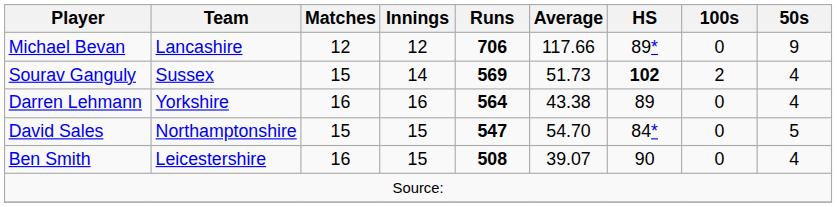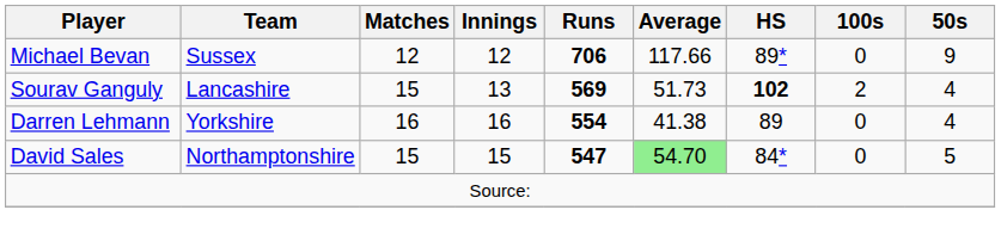 <table class="wikitable" style="text-align:center;">
 <tr>
 <th width=125>Player</th>
 <th width=125>Team</th>
 <th width=60>Matches</th>
 <th width=60>Innings</th>
 <th width=60>Runs</th>
 <th width=60>Average</th>
 <th width=60>HS</th>
 <th width=60>100s</th>
 <th width=60>50s</th>
 </tr>
 <tr>
 <td align="left"><a href='#'>Michael Bevan</a></td>
-<td align="left"><a href='#'>Lancashire</a></td>
+<td align="left"><a href='#'>Sussex</a></td>
 <td>12</td>
 <td>12</td>
 <td><strong>706</strong></td>
 <td>117.66</td>
 <td>89<a href='#'>*</a></td>
 <td>0</td>
 <td>9</td>
 </tr>
 <tr>
 <td align="left"><a href='#'>Sourav Ganguly</a></td>
-<td align="left"><a href='#'>Sussex</a></td>
+<td align="left"><a href='#'>Lancashire</a></td>
 <td>15</td>
-<td>14</td>
+<td>13</td>
 <td><strong>569</strong></td>
 <td>51.73</td>
 <td><strong>102</strong></td>
 <td>2</td>
 <td>4</td>
 </tr>
 <tr>
 <td align="left"><a href='#'>Darren Lehmann</a></td>
 <td align="left"><a href='#'>Yorkshire</a></td>
 <td>16</td>
 <td>16</td>
-<td><strong>564</strong></td>
-<td>43.38</td>
+<td><strong>554</strong></td>
+<td>41.38</td>
 <td>89</td>
 <td>0</td>
 <td>4</td>
 </tr>
 <tr>
 <td align="left"><a href='#'>David Sales</a></td>
 <td align="left"><a href='#'>Northamptonshire</a></td>
 <td>15</td>
 <td>15</td>
 <td><strong>547</strong></td>
-<td>54.70</td>
+<td style="background: lightgreen;">54.70</td>
 <td>84<a href='#'>*</a></td>
 <td>0</td>
 <td>5</td>
-</tr>
-<tr>
-<td align="left"><a href='#'>Ben Smith</a></td>
-<td align="left"><a href='#'>Leicestershire</a></td>
-<td>16</td>
-<td>15</td>
-<td><strong>508</strong></td>
-<td>39.07</td>
-<td>90</td>
-<td>0</td>
-<td>4</td>
 </tr>
 <tr>
 <td colspan=9><small>Source:</small></td>
 </tr>
 <tr>
 </tr>
 </table>
